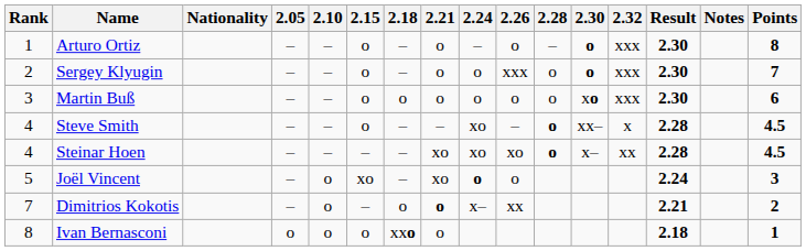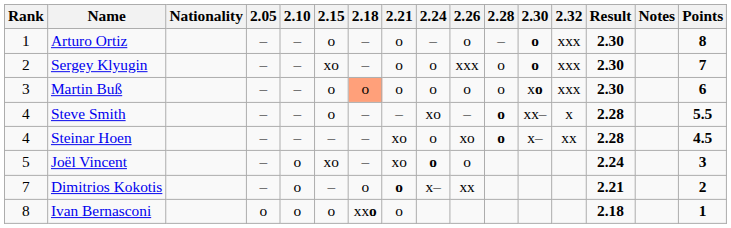 <table class="wikitable sortable" style="text-align:center">
 <tr>
 <th>Rank</th>
 <th>Name</th>
 <th>Nationality</th>
 <th>2.05</th>
 <th>2.10</th>
 <th>2.15</th>
 <th>2.18</th>
 <th>2.21</th>
 <th>2.24</th>
 <th>2.26</th>
 <th>2.28</th>
 <th>2.30</th>
 <th>2.32</th>
 <th>Result</th>
 <th>Notes</th>
 <th>Points</th>
 </tr>
 <tr>
 <td>1</td>
 <td align=left><a href='#'>Arturo Ortiz</a></td>
 <td align=left></td>
 <td>–</td>
 <td>–</td>
 <td>o</td>
 <td>–</td>
 <td>o</td>
 <td>–</td>
 <td>o</td>
 <td>–</td>
 <td><strong>o</strong></td>
 <td>xxx</td>
 <td><strong>2.30</strong></td>
 <td></td>
 <td><strong>8</strong></td>
 </tr>
 <tr>
 <td>2</td>
 <td align=left><a href='#'>Sergey Klyugin</a></td>
 <td align=left></td>
 <td>–</td>
 <td>–</td>
-<td>o</td>
+<td>xo</td>
 <td>–</td>
 <td>o</td>
 <td>o</td>
 <td>xxx</td>
 <td>o</td>
 <td><strong>o</strong></td>
 <td>xxx</td>
 <td><strong>2.30</strong></td>
 <td></td>
 <td><strong>7</strong></td>
 </tr>
 <tr>
 <td>3</td>
 <td align=left><a href='#'>Martin Buß</a></td>
 <td align=left></td>
 <td>–</td>
 <td>–</td>
 <td>o</td>
-<td>o</td>
+<td style="background: lightsalmon;">o</td>
 <td>o</td>
 <td>o</td>
 <td>o</td>
 <td>o</td>
 <td>x<strong>o</strong></td>
 <td>xxx</td>
 <td><strong>2.30</strong></td>
 <td></td>
 <td><strong>6</strong></td>
 </tr>
 <tr>
 <td>4</td>
 <td align=left><a href='#'>Steve Smith</a></td>
 <td align=left></td>
 <td>–</td>
 <td>–</td>
 <td>o</td>
 <td>–</td>
 <td>–</td>
 <td>xo</td>
 <td>–</td>
 <td><strong>o</strong></td>
 <td>xx–</td>
 <td>x</td>
 <td><strong>2.28</strong></td>
 <td></td>
-<td><strong>4.5</strong></td>
+<td><strong>5.5</strong></td>
 </tr>
 <tr>
 <td>4</td>
 <td align=left><a href='#'>Steinar Hoen</a></td>
 <td align=left></td>
 <td>–</td>
 <td>–</td>
 <td>–</td>
 <td>–</td>
 <td>xo</td>
-<td>xo</td>
+<td>o</td>
 <td>xo</td>
 <td><strong>o</strong></td>
 <td>x–</td>
 <td>xx</td>
 <td><strong>2.28</strong></td>
 <td></td>
 <td><strong>4.5</strong></td>
 </tr>
 <tr>
 <td>5</td>
 <td align=left><a href='#'>Joël Vincent</a></td>
 <td align=left></td>
 <td>–</td>
 <td>o</td>
 <td>xo</td>
 <td>–</td>
 <td>xo</td>
 <td><strong>o</strong></td>
 <td>o</td>
 <td></td>
 <td></td>
 <td></td>
 <td><strong>2.24</strong></td>
 <td></td>
 <td><strong>3</strong></td>
 </tr>
 <tr>
 <td>7</td>
 <td align=left><a href='#'>Dimitrios Kokotis</a></td>
 <td align=left></td>
 <td>–</td>
 <td>o</td>
 <td>–</td>
 <td>o</td>
 <td><strong>o</strong></td>
 <td>x–</td>
 <td>xx</td>
 <td></td>
 <td></td>
 <td></td>
 <td><strong>2.21</strong></td>
 <td></td>
 <td><strong>2</strong></td>
 </tr>
 <tr>
 <td>8</td>
 <td align=left><a href='#'>Ivan Bernasconi</a></td>
 <td align=left></td>
 <td>o</td>
 <td>o</td>
 <td>o</td>
 <td>xx<strong>o</strong></td>
 <td>o</td>
 <td></td>
 <td></td>
 <td></td>
 <td></td>
 <td></td>
 <td><strong>2.18</strong></td>
 <td></td>
 <td><strong>1</strong></td>
 </tr>
 </table>
